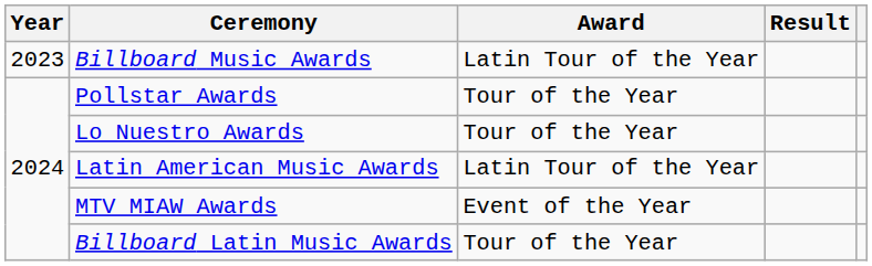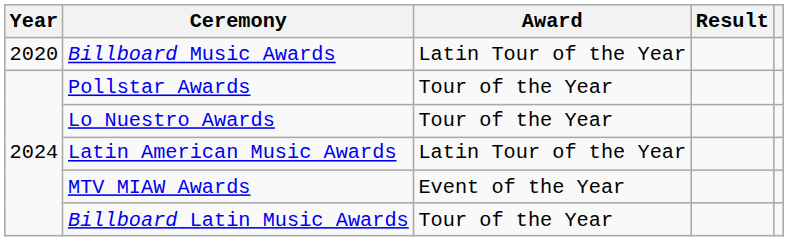 <table class="wikitable">
 <tr>
 <th align="left">Year</th>
 <th align="left">Ceremony</th>
 <th align="left">Award</th>
 <th align="left">Result</th>
 <th scope="col" class="unsortable"></th>
 </tr>
 <tr>
-<td>2023</td>
+<td>2020</td>
 <td><a href='#'><em>Billboard</em> Music Awards</a></td>
 <td>Latin Tour of the Year</td>
 <td></td>
 <td></td>
 </tr>
 <tr>
 <td rowspan="5">2024</td>
 <td><a href='#'>Pollstar Awards</a></td>
 <td>Tour of the Year</td>
 <td></td>
 <td></td>
 </tr>
 <tr>
 <td><a href='#'>Lo Nuestro Awards</a></td>
 <td>Tour of the Year</td>
 <td></td>
 <td></td>
 </tr>
 <tr>
 <td><a href='#'>Latin American Music Awards</a></td>
 <td>Latin Tour of the Year</td>
 <td></td>
 <td></td>
 </tr>
 <tr>
 <td><a href='#'>MTV MIAW Awards</a></td>
 <td>Event of the Year</td>
 <td></td>
 <td></td>
 </tr>
 <tr>
 <td><a href='#'><em>Billboard</em> Latin Music Awards</a></td>
 <td>Tour of the Year</td>
 <td></td>
 <td></td>
 </tr>
 </table>
